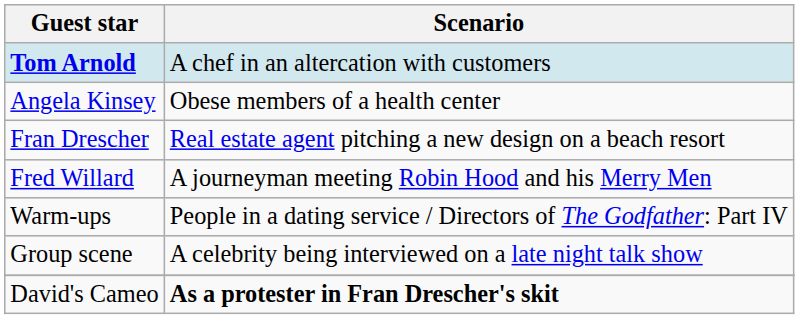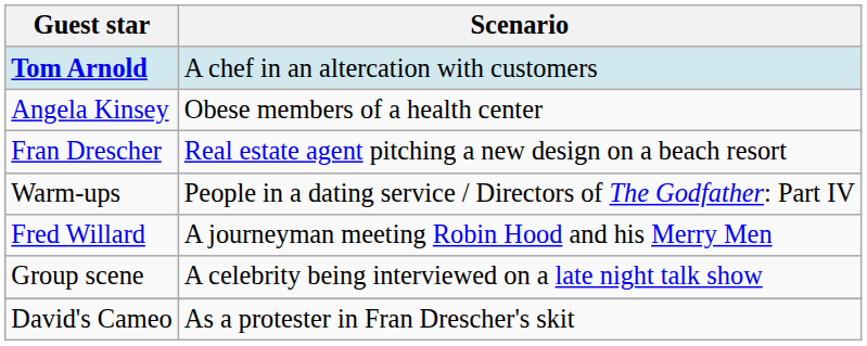 <table class="wikitable">
 <tr>
 <th>Guest star</th>
 <th>Scenario</th>
 </tr>
 <tr style="background:#D1E8EF;">
 <td><strong><a href='#'>Tom Arnold</a></strong></td>
 <td>A chef in an altercation with customers</td>
 </tr>
 <tr>
 <td><a href='#'>Angela Kinsey</a></td>
 <td>Obese members of a health center</td>
 </tr>
 <tr>
 <td><a href='#'>Fran Drescher</a></td>
 <td><a href='#'>Real estate agent</a> pitching a new design on a beach resort</td>
 </tr>
 <tr>
+<td>Warm-ups</td>
+<td>People in a dating service / Directors of <em><a href='#'>The Godfather</a></em>: Part IV</td>
+</tr>
+<tr>
 <td><a href='#'>Fred Willard</a></td>
 <td>A journeyman meeting <a href='#'>Robin Hood</a> and his <a href='#'>Merry Men</a></td>
-</tr>
-<tr>
-<td>Warm-ups</td>
-<td>People in a dating service / Directors of <em><a href='#'>The Godfather</a></em>: Part IV</td>
 </tr>
 <tr>
 <td>Group scene</td>
 <td>A celebrity being interviewed on a <a href='#'>late night talk show</a></td>
 </tr>
 <tr style="background:#D1ENEF;">
 </tr>
 <tr>
 <td>David's Cameo</td>
-<td><strong>As a protester in Fran Drescher's skit</strong></td>
+<td>As a protester in Fran Drescher's skit</td>
 </tr>
 </table>
